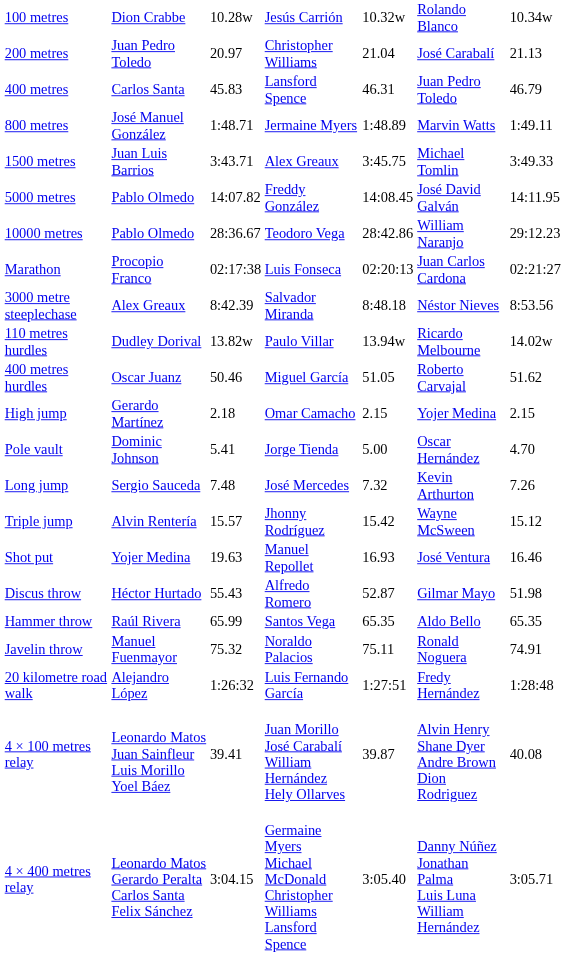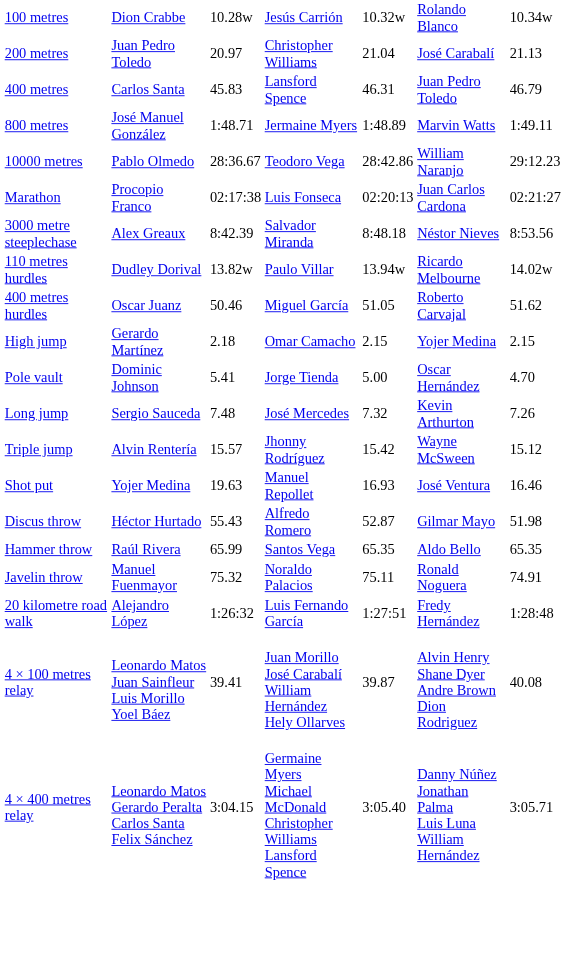 <table>
 <tr>
 <td><a href='#'>100 metres</a></td>
 <td><a href='#'>Dion Crabbe</a><br> </td>
 <td>10.28w</td>
 <td><a href='#'>Jesús Carrión</a><br> </td>
 <td>10.32w</td>
 <td><a href='#'>Rolando Blanco</a><br> </td>
 <td>10.34w</td>
 </tr>
 <tr>
 <td><a href='#'>200 metres</a></td>
 <td><a href='#'>Juan Pedro Toledo</a><br> </td>
 <td>20.97</td>
 <td><a href='#'>Christopher Williams</a><br> </td>
 <td>21.04</td>
 <td><a href='#'>José Carabalí</a><br> </td>
 <td>21.13</td>
 </tr>
 <tr>
 <td><a href='#'>400 metres</a></td>
 <td><a href='#'>Carlos Santa</a><br> </td>
 <td>45.83</td>
 <td><a href='#'>Lansford Spence</a><br> </td>
 <td>46.31</td>
 <td><a href='#'>Juan Pedro Toledo</a><br> </td>
 <td>46.79</td>
 </tr>
 <tr>
 <td><a href='#'>800 metres</a></td>
 <td><a href='#'>José Manuel González</a><br> </td>
 <td>1:48.71</td>
 <td><a href='#'>Jermaine Myers</a><br> </td>
 <td>1:48.89</td>
 <td><a href='#'>Marvin Watts</a><br> </td>
 <td>1:49.11</td>
-</tr>
-<tr>
-<td><a href='#'>1500 metres</a></td>
-<td><a href='#'>Juan Luis Barrios</a><br> </td>
-<td>3:43.71</td>
-<td><a href='#'>Alex Greaux</a><br> </td>
-<td>3:45.75</td>
-<td><a href='#'>Michael Tomlin</a><br> </td>
-<td>3:49.33</td>
-</tr>
-<tr>
-<td><a href='#'>5000 metres</a></td>
-<td><a href='#'>Pablo Olmedo</a><br> </td>
-<td>14:07.82</td>
-<td><a href='#'>Freddy González</a><br> </td>
-<td>14:08.45</td>
-<td><a href='#'>José David Galván</a><br> </td>
-<td>14:11.95</td>
 </tr>
 <tr>
 <td><a href='#'>10000 metres</a></td>
 <td><a href='#'>Pablo Olmedo</a><br> </td>
 <td>28:36.67</td>
 <td><a href='#'>Teodoro Vega</a><br> </td>
 <td>28:42.86</td>
 <td><a href='#'>William Naranjo</a><br> </td>
 <td>29:12.23</td>
 </tr>
 <tr>
 <td><a href='#'>Marathon</a></td>
 <td><a href='#'>Procopio Franco</a><br> </td>
 <td>02:17:38</td>
 <td><a href='#'>Luis Fonseca</a><br> </td>
 <td>02:20:13</td>
 <td><a href='#'>Juan Carlos Cardona</a><br> </td>
 <td>02:21:27</td>
 </tr>
 <tr>
 <td><a href='#'>3000 metre steeplechase</a></td>
 <td><a href='#'>Alex Greaux</a><br> </td>
 <td>8:42.39</td>
 <td><a href='#'>Salvador Miranda</a><br> </td>
 <td>8:48.18</td>
 <td><a href='#'>Néstor Nieves</a><br> </td>
 <td>8:53.56</td>
 </tr>
 <tr>
 <td><a href='#'>110 metres hurdles</a></td>
 <td><a href='#'>Dudley Dorival</a><br> </td>
 <td>13.82w</td>
 <td><a href='#'>Paulo Villar</a><br> </td>
 <td>13.94w</td>
 <td><a href='#'>Ricardo Melbourne</a><br> </td>
 <td>14.02w</td>
 </tr>
 <tr>
 <td><a href='#'>400 metres hurdles</a></td>
 <td><a href='#'>Oscar Juanz</a><br> </td>
 <td>50.46</td>
 <td><a href='#'>Miguel García</a><br> </td>
 <td>51.05</td>
 <td><a href='#'>Roberto Carvajal</a><br> </td>
 <td>51.62</td>
 </tr>
 <tr>
 <td><a href='#'>High jump</a></td>
 <td><a href='#'>Gerardo Martínez</a><br> </td>
 <td>2.18</td>
 <td><a href='#'>Omar Camacho</a><br> </td>
 <td>2.15</td>
 <td><a href='#'>Yojer Medina</a><br> </td>
 <td>2.15</td>
 </tr>
 <tr>
 <td><a href='#'>Pole vault</a></td>
 <td><a href='#'>Dominic Johnson</a><br> </td>
 <td>5.41</td>
 <td><a href='#'>Jorge Tienda</a><br> </td>
 <td>5.00</td>
 <td><a href='#'>Oscar Hernández</a><br> </td>
 <td>4.70</td>
 </tr>
 <tr>
 <td><a href='#'>Long jump</a></td>
 <td><a href='#'>Sergio Sauceda</a><br> </td>
 <td>7.48</td>
 <td><a href='#'>José Mercedes</a><br> </td>
 <td>7.32</td>
 <td><a href='#'>Kevin Arthurton</a><br> </td>
 <td>7.26</td>
 </tr>
 <tr>
 <td><a href='#'>Triple jump</a></td>
 <td><a href='#'>Alvin Rentería</a><br> </td>
 <td>15.57</td>
 <td><a href='#'>Jhonny Rodríguez</a><br> </td>
 <td>15.42</td>
 <td><a href='#'>Wayne McSween</a><br> </td>
 <td>15.12</td>
 </tr>
 <tr>
 <td><a href='#'>Shot put</a></td>
 <td><a href='#'>Yojer Medina</a><br> </td>
 <td>19.63</td>
 <td><a href='#'>Manuel Repollet</a><br> </td>
 <td>16.93</td>
 <td><a href='#'>José Ventura</a><br> </td>
 <td>16.46</td>
 </tr>
 <tr>
 <td><a href='#'>Discus throw</a></td>
 <td><a href='#'>Héctor Hurtado</a><br> </td>
 <td>55.43</td>
 <td><a href='#'>Alfredo Romero</a><br> </td>
 <td>52.87</td>
 <td><a href='#'>Gilmar Mayo</a><br> </td>
 <td>51.98</td>
 </tr>
 <tr>
 <td><a href='#'>Hammer throw</a></td>
 <td><a href='#'>Raúl Rivera</a><br> </td>
 <td>65.99</td>
 <td><a href='#'>Santos Vega</a><br> </td>
 <td>65.35</td>
 <td><a href='#'>Aldo Bello</a><br> </td>
 <td>65.35</td>
 </tr>
 <tr>
 <td><a href='#'>Javelin throw</a></td>
 <td><a href='#'>Manuel Fuenmayor</a><br> </td>
 <td>75.32</td>
 <td><a href='#'>Noraldo Palacios</a><br> </td>
 <td>75.11</td>
 <td><a href='#'>Ronald Noguera</a><br> </td>
 <td>74.91</td>
 </tr>
 <tr>
 <td><a href='#'>20 kilometre road walk</a></td>
 <td><a href='#'>Alejandro López</a><br> </td>
 <td>1:26:32</td>
 <td><a href='#'>Luis Fernando García</a><br> </td>
 <td>1:27:51</td>
 <td><a href='#'>Fredy Hernández</a><br> </td>
 <td>1:28:48</td>
 </tr>
 <tr>
 <td><a href='#'>4 × 100 metres relay</a></td>
 <td><br><a href='#'>Leonardo Matos</a><br><a href='#'>Juan Sainfleur</a><br><a href='#'>Luis Morillo</a><br><a href='#'>Yoel Báez</a></td>
 <td>39.41</td>
 <td><br><a href='#'>Juan Morillo</a><br><a href='#'>José Carabalí</a><br><a href='#'>William Hernández</a><br><a href='#'>Hely Ollarves</a></td>
 <td>39.87</td>
 <td><br><a href='#'>Alvin Henry</a><br><a href='#'>Shane Dyer</a><br><a href='#'>Andre Brown</a><br><a href='#'>Dion Rodriguez</a></td>
 <td>40.08</td>
 </tr>
 <tr>
 <td><a href='#'>4 × 400 metres relay</a></td>
 <td><br><a href='#'>Leonardo Matos</a><br><a href='#'>Gerardo Peralta</a><br><a href='#'>Carlos Santa</a><br><a href='#'>Felix Sánchez</a></td>
 <td>3:04.15</td>
 <td><br><a href='#'>Germaine Myers</a><br><a href='#'>Michael McDonald</a><br><a href='#'>Christopher Williams</a><br><a href='#'>Lansford Spence</a></td>
 <td>3:05.40</td>
 <td><br><a href='#'>Danny Núñez</a><br><a href='#'>Jonathan Palma</a><br><a href='#'>Luis Luna</a><br><a href='#'>William Hernández</a></td>
 <td>3:05.71</td>
 </tr>
 <tr>
 </tr>
 </table>
